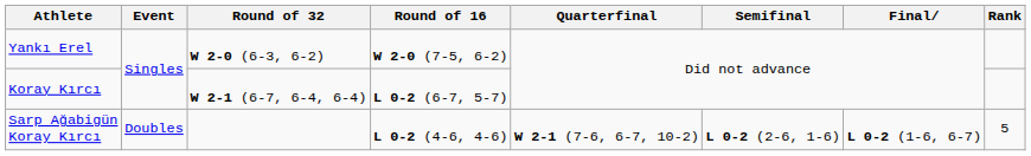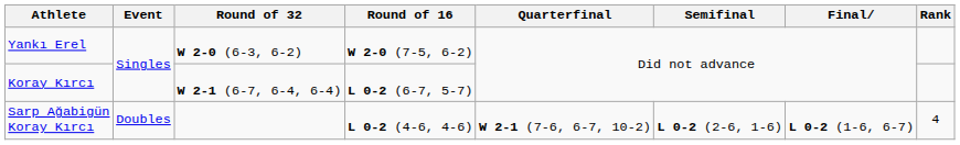 <table class=wikitable style="font-size:90%">
 <tr>
 <th>Athlete</th>
 <th>Event</th>
 <th>Round of 32</th>
 <th>Round of 16</th>
 <th>Quarterfinal</th>
 <th>Semifinal</th>
 <th>Final/</th>
 <th>Rank</th>
 </tr>
 <tr>
 <td><a href='#'>Yankı Erel</a></td>
 <td rowspan=2><a href='#'>Singles</a></td>
 <td><br><strong>W 2-0</strong> (6-3, 6-2)</td>
 <td><br><strong>W 2-0</strong> (7-5, 6-2)</td>
 <td colspan=3 rowspan=2 align=center>Did not advance</td>
 <td></td>
 </tr>
 <tr>
 <td><a href='#'>Koray Kırcı</a></td>
 <td><br><strong>W 2-1</strong> (6-7, 6-4, 6-4)</td>
 <td><br><strong>L 0-2</strong> (6-7, 5-7)</td>
 <td></td>
 </tr>
 <tr>
 <td><a href='#'>Sarp Ağabigün</a><br><a href='#'>Koray Kırcı</a></td>
 <td><a href='#'>Doubles</a></td>
 <td></td>
 <td><br><strong>L 0-2</strong> (4-6, 4-6)</td>
 <td><br><strong>W 2-1</strong> (7-6, 6-7, 10-2)</td>
 <td><br><strong>L 0-2</strong> (2-6, 1-6)</td>
 <td><br><strong>L 0-2</strong> (1-6, 6-7)</td>
-<td align=center>5</td>
+<td align=center>4</td>
 </tr>
 </table>
